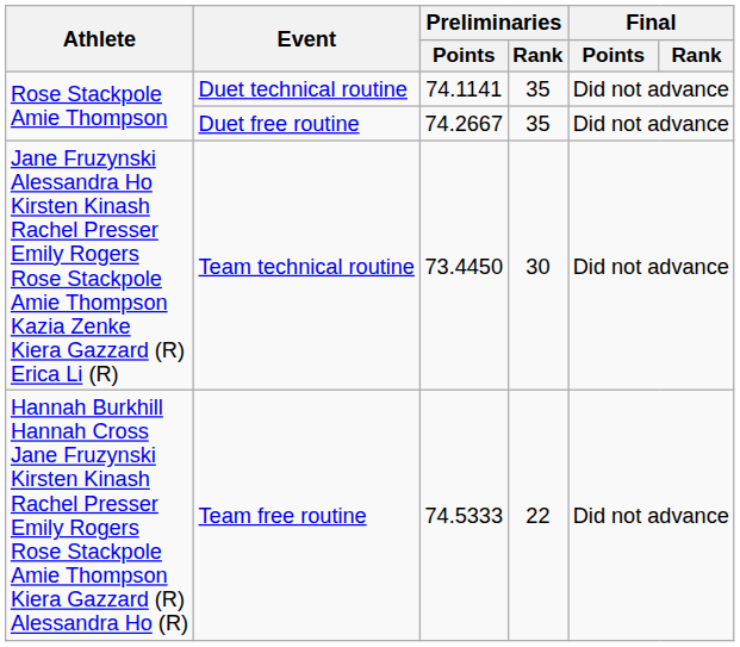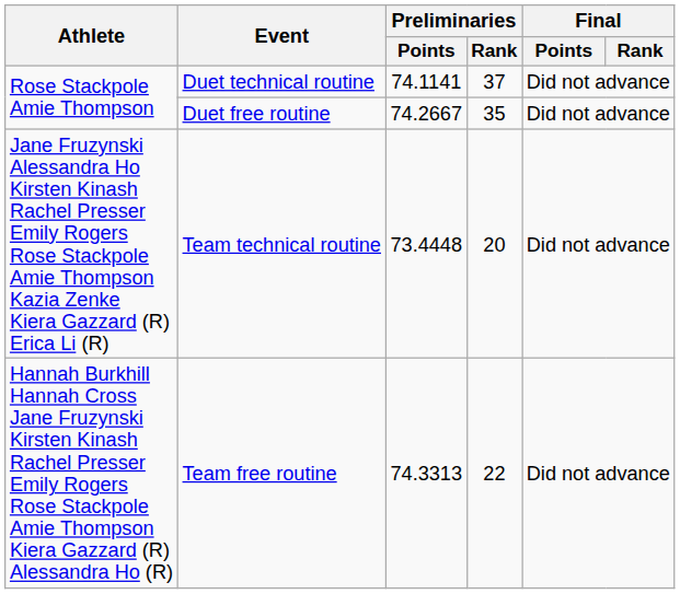 <table class=wikitable style="font-size:90%">
 <tr>
 <th rowspan="2">Athlete</th>
 <th rowspan="2">Event</th>
 <th colspan="2">Preliminaries</th>
 <th colspan="2">Final</th>
 </tr>
 <tr style="font-size:95%">
 <th>Points</th>
 <th>Rank</th>
 <th>Points</th>
 <th>Rank</th>
 </tr>
 <tr align=center>
 <td align=left rowspan=2><a href='#'>Rose Stackpole</a><br><a href='#'>Amie Thompson</a></td>
 <td align=left><a href='#'>Duet technical routine</a></td>
 <td>74.1141</td>
-<td>35</td>
+<td>37</td>
 <td colspan=2>Did not advance</td>
 </tr>
 <tr align=center>
 <td align=left><a href='#'>Duet free routine</a></td>
 <td>74.2667</td>
 <td>35</td>
 <td colspan=2>Did not advance</td>
 </tr>
 <tr align=center>
 <td align=left><a href='#'>Jane Fruzynski</a><br><a href='#'>Alessandra Ho</a><br><a href='#'>Kirsten Kinash</a><br><a href='#'>Rachel Presser</a><br><a href='#'>Emily Rogers</a><br><a href='#'>Rose Stackpole</a><br><a href='#'>Amie Thompson</a><br><a href='#'>Kazia Zenke</a><br><a href='#'>Kiera Gazzard</a> (R)<br><a href='#'>Erica Li</a> (R)</td>
 <td align=left><a href='#'>Team technical routine</a></td>
-<td>73.4450</td>
-<td>30</td>
+<td>73.4448</td>
+<td>20</td>
 <td colspan=2>Did not advance</td>
 </tr>
 <tr align=center>
 <td align=left><a href='#'>Hannah Burkhill</a><br><a href='#'>Hannah Cross</a><br><a href='#'>Jane Fruzynski</a><br><a href='#'>Kirsten Kinash</a><br><a href='#'>Rachel Presser</a><br><a href='#'>Emily Rogers</a><br><a href='#'>Rose Stackpole</a><br><a href='#'>Amie Thompson</a><br><a href='#'>Kiera Gazzard</a> (R)<br><a href='#'>Alessandra Ho</a> (R)</td>
 <td align=left><a href='#'>Team free routine</a></td>
-<td>74.5333</td>
+<td>74.3313</td>
 <td>22</td>
 <td colspan=2>Did not advance</td>
 </tr>
 </table>
